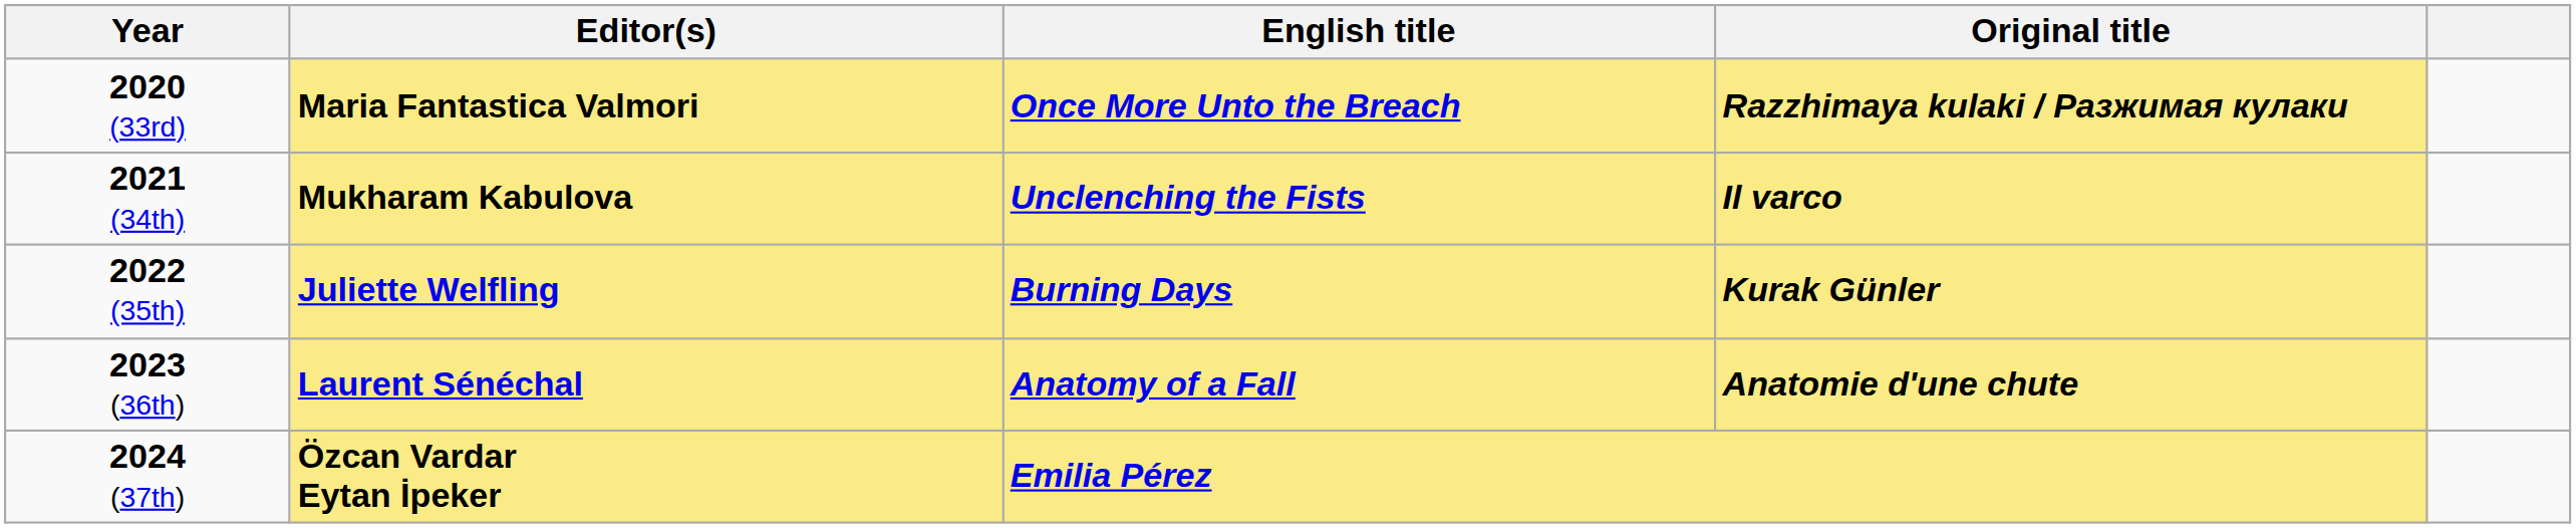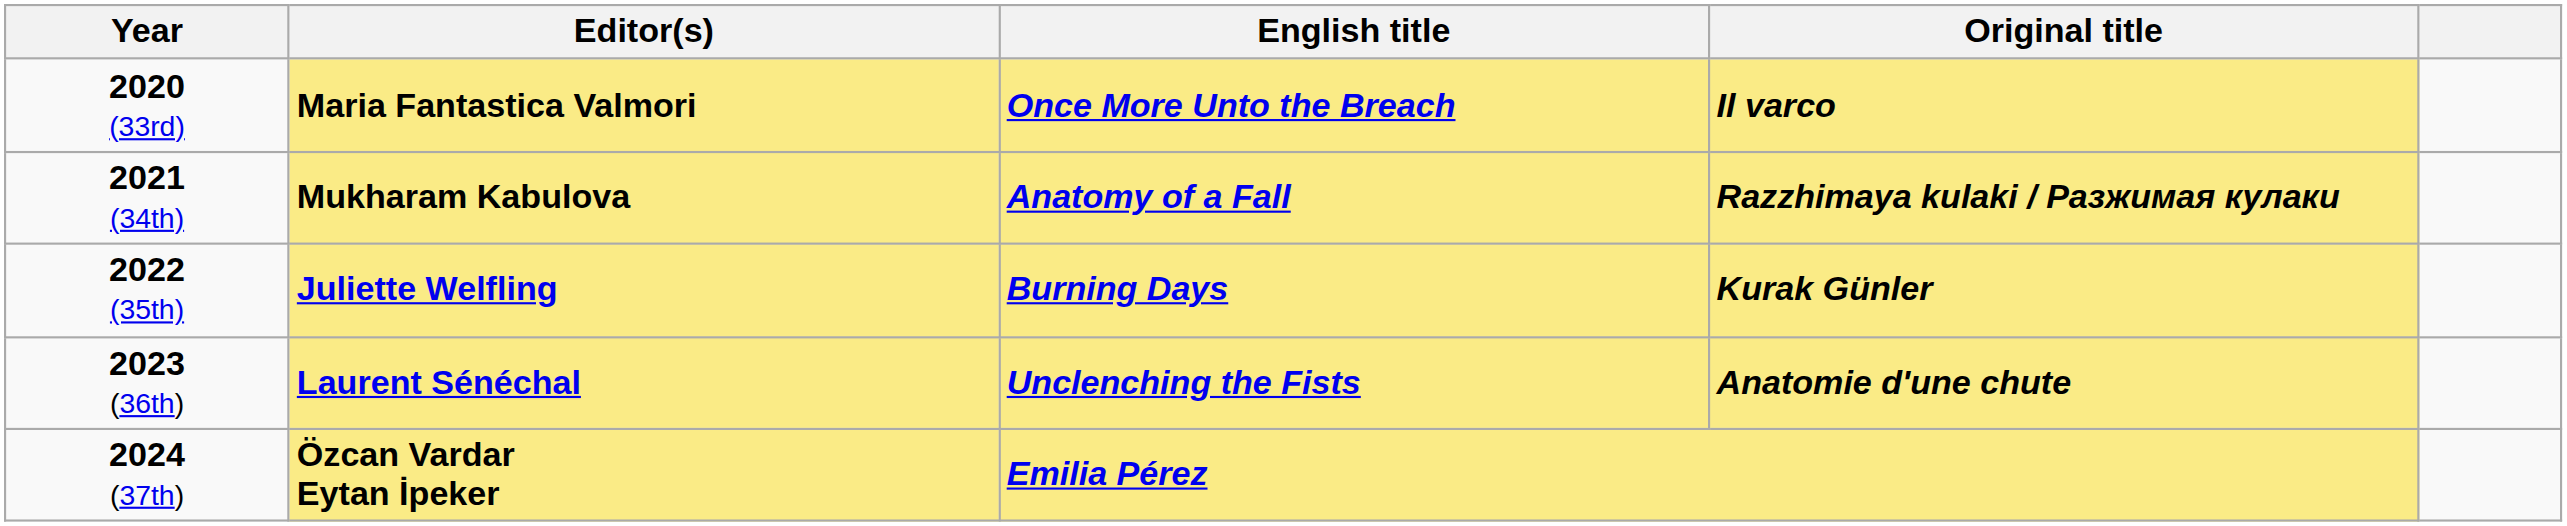 <table class="wikitable" width="95%" cellpadding="5">
 <tr>
 <th width="10%">Year</th>
 <th width="25%">Editor(s)</th>
 <th width="25%">English title</th>
 <th width="25%">Original title</th>
 <th width="5%"></th>
 </tr>
 <tr>
 <td style="text-align:center;"><strong>2020</strong><br><small><a href='#'>(33rd)</a></small></td>
 <td style="background:#FAEB86;"><strong>Maria Fantastica Valmori</strong></td>
 <td style="background:#FAEB86;"><strong><em><a href='#'>Once More Unto the Breach</a></em></strong></td>
-<td style="background:#FAEB86;"><strong><em>Razzhimaya kulaki / Разжимая кулаки</em></strong></td>
+<td style="background:#FAEB86;"><strong><em>Il varco</em></strong></td>
 <td></td>
 </tr>
 <tr>
 <td style="text-align:center;"><strong>2021</strong><br><small><a href='#'>(34th)</a></small></td>
 <td style="background:#FAEB86;"><strong>Mukharam Kabulova</strong></td>
-<td style="background:#FAEB86;"><strong><em><a href='#'>Unclenching the Fists</a></em></strong></td>
-<td style="background:#FAEB86;"><strong><em>Il varco</em></strong></td>
+<td style="background:#FAEB86;"><strong><em><a href='#'>Anatomy of a Fall</a></em></strong></td>
+<td style="background:#FAEB86;"><strong><em>Razzhimaya kulaki / Разжимая кулаки</em></strong></td>
 <td></td>
 </tr>
 <tr>
 <td style="text-align:center;"><strong>2022</strong><br><small><a href='#'>(35th)</a></small></td>
 <td style="background:#FAEB86;"><strong><a href='#'>Juliette Welfling</a></strong></td>
 <td style="background:#FAEB86;"><strong><em><a href='#'>Burning Days</a></em></strong></td>
 <td style="background:#FAEB86;"><strong><em>Kurak Günler</em></strong></td>
 <td></td>
 </tr>
 <tr>
 <td style="text-align:center;"><strong>2023</strong><br><small>(<a href='#'>36th</a>)</small></td>
 <td style="background:#FAEB86;"><strong><a href='#'>Laurent Sénéchal</a></strong></td>
-<td style="background:#FAEB86;"><strong><em><a href='#'>Anatomy of a Fall</a></em></strong></td>
+<td style="background:#FAEB86;"><strong><em><a href='#'>Unclenching the Fists</a></em></strong></td>
 <td style="background:#FAEB86;"><strong><em>Anatomie d'une chute</em></strong></td>
 <td></td>
 </tr>
 <tr>
 <td style="text-align:center;"><strong>2024</strong><br><small>(<a href='#'>37th</a>)</small></td>
 <td style="background:#FAEB86;"><strong>Özcan Vardar</strong><br> <strong>Eytan İpeker</strong></td>
 <td colspan="2" style="background:#FAEB86;"><strong><em><a href='#'>Emilia Pérez</a></em></strong></td>
 <td></td>
 </tr>
 </table>
